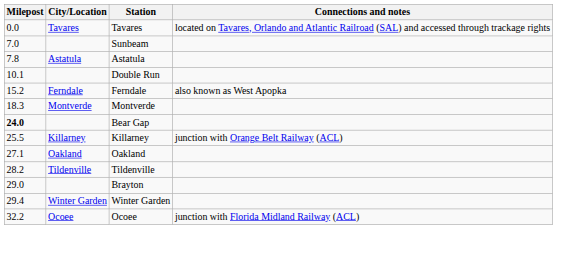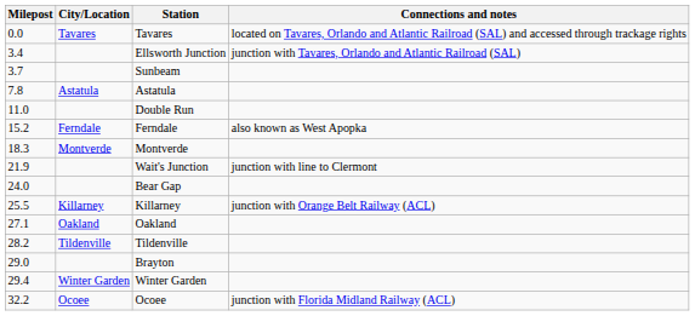 <table class="wikitable">
 <tr>
 <th>Milepost</th>
 <th>City/Location</th>
 <th>Station</th>
 <th>Connections and notes</th>
 </tr>
 <tr>
 <td>0.0</td>
 <td><a href='#'>Tavares</a></td>
 <td>Tavares</td>
 <td>located on <a href='#'>Tavares, Orlando and Atlantic Railroad</a> (<a href='#'>SAL</a>) and accessed through trackage rights</td>
 </tr>
 <tr>
-<td>7.0</td>
+<td>3.4</td>
+<td></td>
+<td>Ellsworth Junction</td>
+<td>junction with <a href='#'>Tavares, Orlando and Atlantic Railroad</a> (<a href='#'>SAL</a>)</td>
+</tr>
+<tr>
+<td>3.7</td>
 <td></td>
 <td>Sunbeam</td>
 <td></td>
 </tr>
 <tr>
 <td>7.8</td>
 <td><a href='#'>Astatula</a></td>
 <td>Astatula</td>
 <td></td>
 </tr>
 <tr>
-<td>10.1</td>
+<td>11.0</td>
 <td></td>
 <td>Double Run</td>
 <td></td>
 </tr>
 <tr>
 <td>15.2</td>
 <td><a href='#'>Ferndale</a></td>
 <td>Ferndale</td>
 <td>also known as West Apopka</td>
 </tr>
 <tr>
 <td>18.3</td>
 <td><a href='#'>Montverde</a></td>
 <td>Montverde</td>
 <td></td>
 </tr>
 <tr>
-<td><strong>24.0</strong></td>
+<td>21.9</td>
+<td></td>
+<td>Wait's Junction</td>
+<td>junction with line to Clermont</td>
+</tr>
+<tr>
+<td>24.0</td>
 <td></td>
 <td>Bear Gap</td>
 <td></td>
 </tr>
 <tr>
 <td>25.5</td>
 <td><a href='#'>Killarney</a></td>
 <td>Killarney</td>
 <td>junction with <a href='#'>Orange Belt Railway</a> (<a href='#'>ACL</a>)</td>
 </tr>
 <tr>
 <td>27.1</td>
 <td><a href='#'>Oakland</a></td>
 <td>Oakland</td>
 <td></td>
 </tr>
 <tr>
 <td>28.2</td>
 <td><a href='#'>Tildenville</a></td>
 <td>Tildenville</td>
 <td></td>
 </tr>
 <tr>
 <td>29.0</td>
 <td></td>
 <td>Brayton</td>
 <td></td>
 </tr>
 <tr>
 <td>29.4</td>
 <td><a href='#'>Winter Garden</a></td>
 <td>Winter Garden</td>
 <td></td>
 </tr>
 <tr>
 <td>32.2</td>
 <td><a href='#'>Ocoee</a></td>
 <td>Ocoee</td>
 <td>junction with <a href='#'>Florida Midland Railway</a> (<a href='#'>ACL</a>)</td>
 </tr>
 </table>
